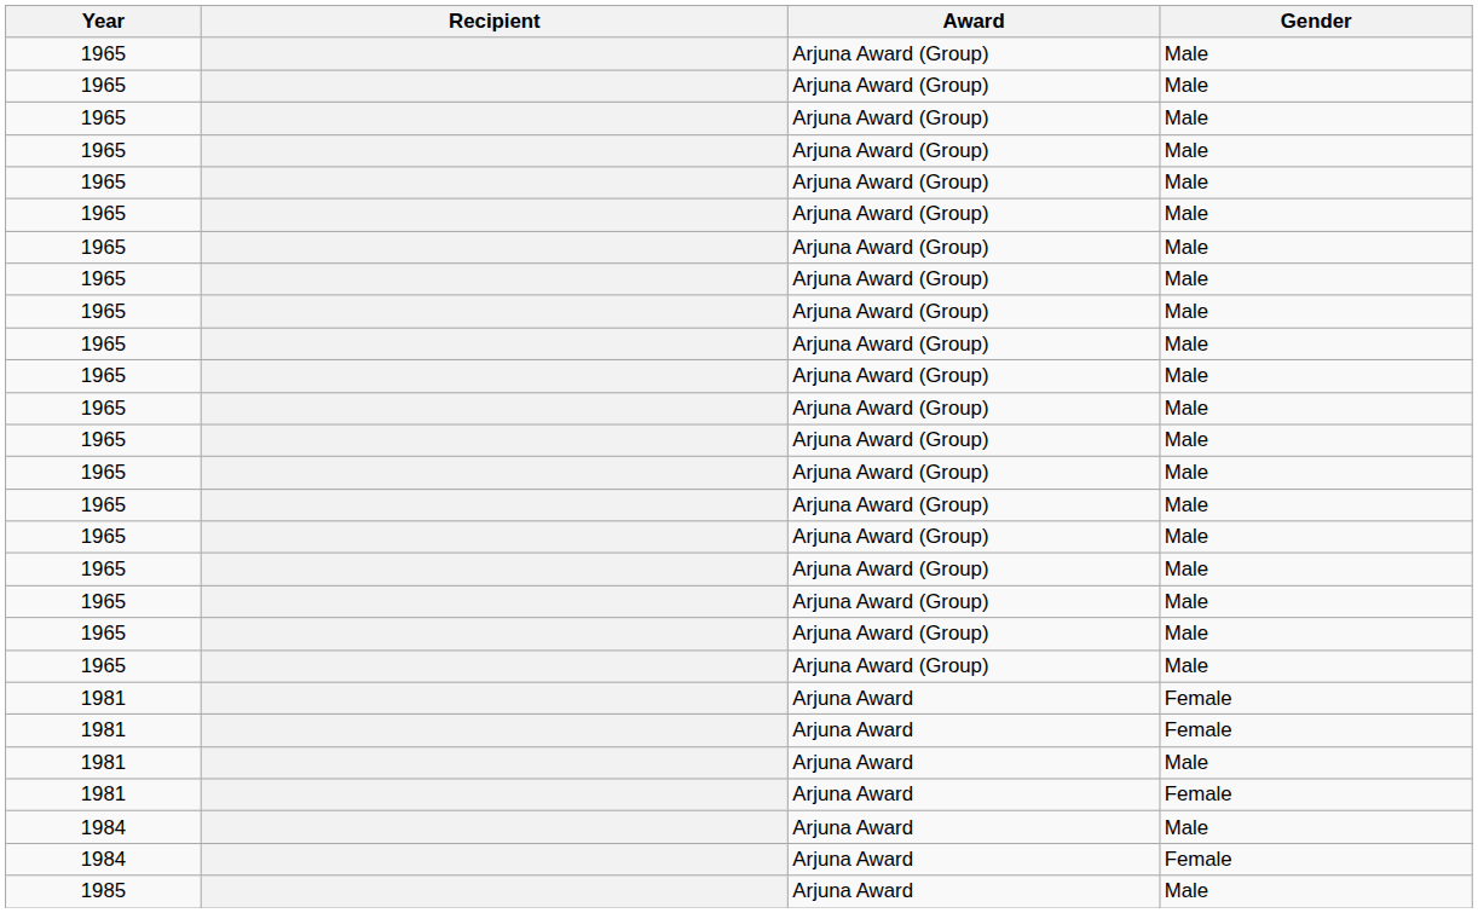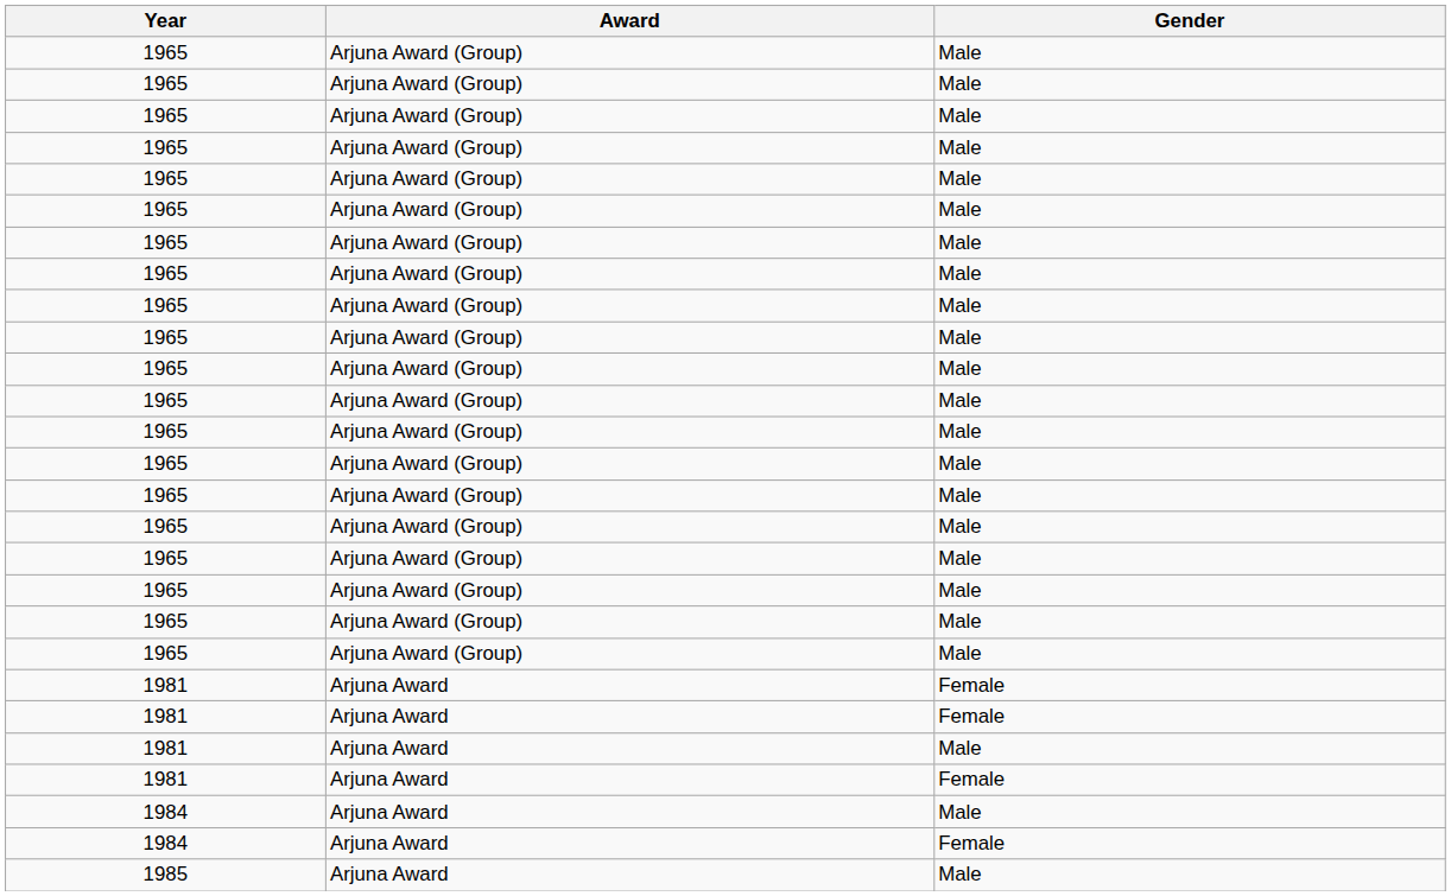 <table class="wikitable plainrowheaders sortable" style="width:73%">
 <tr>
 <th scope="col" style="width:10%">Year</th>
-<th scope="col" style="width:30%">Recipient</th>
 <th scope="col" style="width:19%">Award</th>
 <th scope="col" style="width:16%">Gender</th>
 </tr>
 <tr>
 <td style="text-align:center;">1965</td>
-<th scope="row"></th>
 <td>Arjuna Award (Group)</td>
 <td>Male</td>
 </tr>
 <tr>
 <td style="text-align:center;">1965</td>
-<th scope="row"></th>
 <td>Arjuna Award (Group)</td>
 <td>Male</td>
 </tr>
 <tr>
 <td style="text-align:center;">1965</td>
-<th scope="row"></th>
 <td>Arjuna Award (Group)</td>
 <td>Male</td>
 </tr>
 <tr>
 <td style="text-align:center;">1965</td>
-<th scope="row"></th>
 <td>Arjuna Award (Group)</td>
 <td>Male</td>
 </tr>
 <tr>
 <td style="text-align:center;">1965</td>
-<th scope="row"></th>
 <td>Arjuna Award (Group)</td>
 <td>Male</td>
 </tr>
 <tr>
 <td style="text-align:center;">1965</td>
-<th scope="row"></th>
 <td>Arjuna Award (Group)</td>
 <td>Male</td>
 </tr>
 <tr>
 <td style="text-align:center;">1965</td>
-<th scope="row"></th>
 <td>Arjuna Award (Group)</td>
 <td>Male</td>
 </tr>
 <tr>
 <td style="text-align:center;">1965</td>
-<th scope="row"></th>
 <td>Arjuna Award (Group)</td>
 <td>Male</td>
 </tr>
 <tr>
 <td style="text-align:center;">1965</td>
-<th scope="row"></th>
 <td>Arjuna Award (Group)</td>
 <td>Male</td>
 </tr>
 <tr>
 <td style="text-align:center;">1965</td>
-<th scope="row"></th>
 <td>Arjuna Award (Group)</td>
 <td>Male</td>
 </tr>
 <tr>
 <td style="text-align:center;">1965</td>
-<th scope="row"></th>
 <td>Arjuna Award (Group)</td>
 <td>Male</td>
 </tr>
 <tr>
 <td style="text-align:center;">1965</td>
-<th scope="row"></th>
 <td>Arjuna Award (Group)</td>
 <td>Male</td>
 </tr>
 <tr>
 <td style="text-align:center;">1965</td>
-<th scope="row"></th>
 <td>Arjuna Award (Group)</td>
 <td>Male</td>
 </tr>
 <tr>
 <td style="text-align:center;">1965</td>
-<th scope="row"></th>
 <td>Arjuna Award (Group)</td>
 <td>Male</td>
 </tr>
 <tr>
 <td style="text-align:center;">1965</td>
-<th scope="row"></th>
 <td>Arjuna Award (Group)</td>
 <td>Male</td>
 </tr>
 <tr>
 <td style="text-align:center;">1965</td>
-<th scope="row"></th>
 <td>Arjuna Award (Group)</td>
 <td>Male</td>
 </tr>
 <tr>
 <td style="text-align:center;">1965</td>
-<th scope="row"></th>
 <td>Arjuna Award (Group)</td>
 <td>Male</td>
 </tr>
 <tr>
 <td style="text-align:center;">1965</td>
-<th scope="row"></th>
 <td>Arjuna Award (Group)</td>
 <td>Male</td>
 </tr>
 <tr>
 <td style="text-align:center;">1965</td>
-<th scope="row"></th>
 <td>Arjuna Award (Group)</td>
 <td>Male</td>
 </tr>
 <tr>
 <td style="text-align:center;">1965</td>
-<th scope="row"></th>
 <td>Arjuna Award (Group)</td>
 <td>Male</td>
 </tr>
 <tr>
 <td style="text-align:center;">1981</td>
-<th scope="row"></th>
 <td>Arjuna Award</td>
 <td>Female</td>
 </tr>
 <tr>
 <td style="text-align:center;">1981</td>
-<th scope="row"></th>
 <td>Arjuna Award</td>
 <td>Female</td>
 </tr>
 <tr>
 <td style="text-align:center;">1981</td>
-<th scope="row"></th>
 <td>Arjuna Award</td>
 <td>Male</td>
 </tr>
 <tr>
 <td style="text-align:center;">1981</td>
-<th scope="row"></th>
 <td>Arjuna Award</td>
 <td>Female</td>
 </tr>
 <tr>
 <td style="text-align:center;">1984</td>
-<th scope="row"></th>
 <td>Arjuna Award</td>
 <td>Male</td>
 </tr>
 <tr>
 <td style="text-align:center;">1984</td>
-<th scope="row"></th>
 <td>Arjuna Award</td>
 <td>Female</td>
 </tr>
 <tr>
 <td style="text-align:center;">1985</td>
-<th scope="row"></th>
 <td>Arjuna Award</td>
 <td>Male</td>
 </tr>
 </table>
